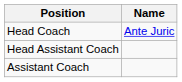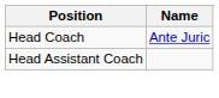 <table class="wikitable">
 <tr>
 <th>Position</th>
 <th>Name</th>
 </tr>
 <tr>
 <td>Head Coach</td>
 <td> <a href='#'>Ante Juric</a></td>
 </tr>
 <tr>
 <td>Head Assistant Coach</td>
 <td></td>
 </tr>
-<tr>
-<td>Assistant Coach</td>
-<td></td>
-</tr>
 </table>
